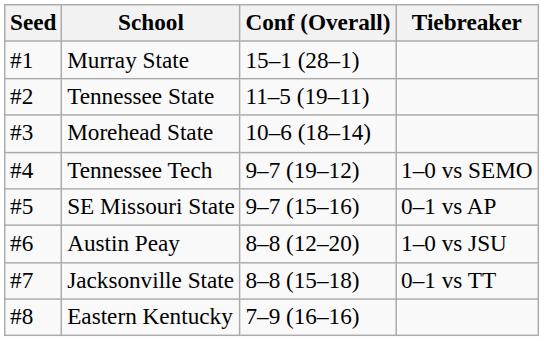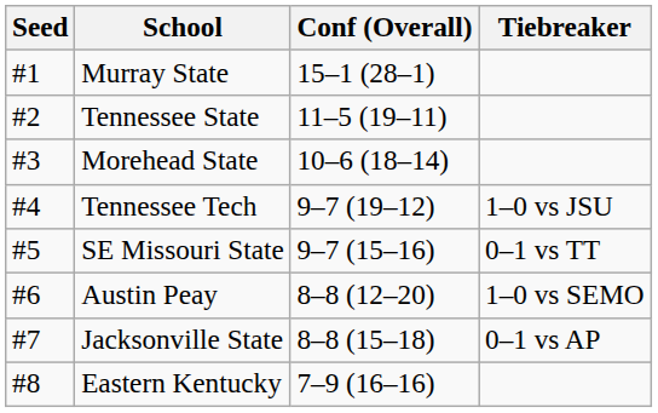 <table class="wikitable">
 <tr>
 <th>Seed</th>
 <th>School</th>
 <th>Conf (Overall)</th>
 <th>Tiebreaker</th>
 </tr>
 <tr>
 <td>#1</td>
 <td>Murray State</td>
 <td>15–1 (28–1)</td>
 <td></td>
 </tr>
 <tr>
 <td>#2</td>
 <td>Tennessee State</td>
 <td>11–5 (19–11)</td>
 <td></td>
 </tr>
 <tr>
 <td>#3</td>
 <td>Morehead State</td>
 <td>10–6 (18–14)</td>
 <td></td>
 </tr>
 <tr>
 <td>#4</td>
 <td>Tennessee Tech</td>
 <td>9–7 (19–12)</td>
-<td>1–0 vs SEMO</td>
+<td>1–0 vs JSU</td>
 </tr>
 <tr>
 <td>#5</td>
 <td>SE Missouri State</td>
 <td>9–7 (15–16)</td>
-<td>0–1 vs AP</td>
+<td>0–1 vs TT</td>
 </tr>
 <tr>
 <td>#6</td>
 <td>Austin Peay</td>
 <td>8–8 (12–20)</td>
-<td>1–0 vs JSU</td>
+<td>1–0 vs SEMO</td>
 </tr>
 <tr>
 <td>#7</td>
 <td>Jacksonville State</td>
 <td>8–8 (15–18)</td>
-<td>0–1 vs TT</td>
+<td>0–1 vs AP</td>
 </tr>
 <tr>
 <td>#8</td>
 <td>Eastern Kentucky</td>
 <td>7–9 (16–16)</td>
 <td></td>
 </tr>
 </table>
